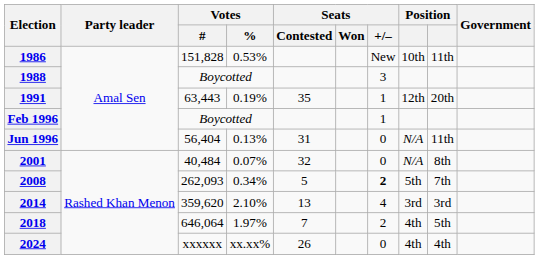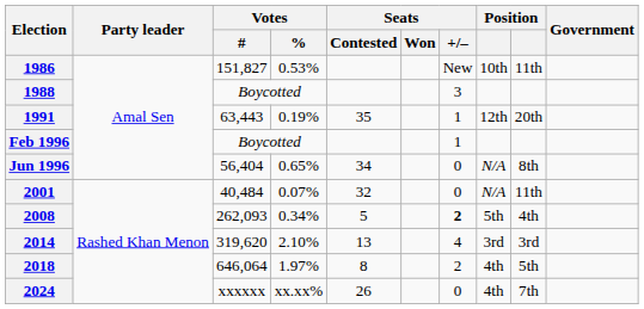 <table class=wikitable style=text-align:center>
 <tr>
 <th rowspan="2"><strong>Election</strong></th>
 <th rowspan="2">Party leader</th>
 <th colspan="2"><strong>Votes</strong></th>
 <th colspan="3"><strong>Seats</strong></th>
 <th colspan="2"><strong>Position</strong></th>
 <th rowspan="2">Government</th>
 </tr>
 <tr>
 <th>#</th>
 <th>%</th>
 <th>Contested</th>
 <th>Won</th>
 <th>+/–</th>
 <th><strong></strong></th>
 <th><strong></strong></th>
 </tr>
 <tr>
 <th><a href='#'>1986</a></th>
 <td rowspan="5"><a href='#'>Amal Sen</a></td>
-<td>151,828</td>
+<td>151,827</td>
 <td>0.53%</td>
 <td></td>
 <td></td>
 <td>New</td>
 <td>10th</td>
 <td>11th</td>
 <td></td>
 </tr>
 <tr>
 <th><a href='#'>1988</a></th>
 <td colspan="2"><em>Boycotted</em></td>
 <td></td>
 <td></td>
 <td>3</td>
 <td></td>
 <td></td>
 <td></td>
 </tr>
 <tr>
 <th><a href='#'>1991</a></th>
 <td>63,443</td>
 <td>0.19%</td>
 <td>35</td>
 <td></td>
 <td>1</td>
 <td>12th</td>
 <td>20th</td>
 <td></td>
 </tr>
 <tr>
 <th><a href='#'>Feb 1996</a></th>
 <td colspan="2"><em>Boycotted</em></td>
 <td></td>
 <td></td>
 <td>1</td>
 <td></td>
 <td></td>
 <td></td>
 </tr>
 <tr>
 <th><a href='#'>Jun 1996</a></th>
 <td>56,404</td>
-<td>0.13%</td>
-<td>31</td>
+<td>0.65%</td>
+<td>34</td>
 <td></td>
 <td> 0</td>
 <td><em>N/A</em></td>
-<td>11th</td>
+<td>8th</td>
 <td></td>
 </tr>
 <tr>
 <th><a href='#'>2001</a></th>
 <td rowspan="5"><a href='#'>Rashed Khan Menon</a></td>
 <td>40,484</td>
 <td>0.07%</td>
 <td>32</td>
 <td></td>
 <td> 0</td>
 <td><em>N/A</em></td>
-<td>8th</td>
+<td>11th</td>
 <td></td>
 </tr>
 <tr>
 <th><a href='#'>2008</a></th>
 <td>262,093</td>
 <td>0.34%</td>
 <td>5</td>
 <td></td>
 <td><strong>2</strong></td>
 <td>5th</td>
-<td>7th</td>
+<td>4th</td>
 <td></td>
 </tr>
 <tr>
 <th><a href='#'>2014</a></th>
-<td>359,620</td>
+<td>319,620</td>
 <td>2.10%</td>
 <td>13</td>
 <td></td>
 <td>4</td>
 <td>3rd</td>
 <td>3rd</td>
 <td></td>
 </tr>
 <tr>
 <th><a href='#'>2018</a></th>
 <td>646,064</td>
 <td>1.97%</td>
-<td>7</td>
+<td>8</td>
 <td></td>
 <td>2</td>
 <td>4th</td>
 <td>5th</td>
 <td></td>
 </tr>
 <tr>
 <th><a href='#'>2024</a></th>
 <td>xxxxxx</td>
 <td>xx.xx%</td>
 <td>26</td>
 <td></td>
 <td>0</td>
 <td>4th</td>
-<td>4th</td>
+<td>7th</td>
 <td></td>
 </tr>
 </table>
